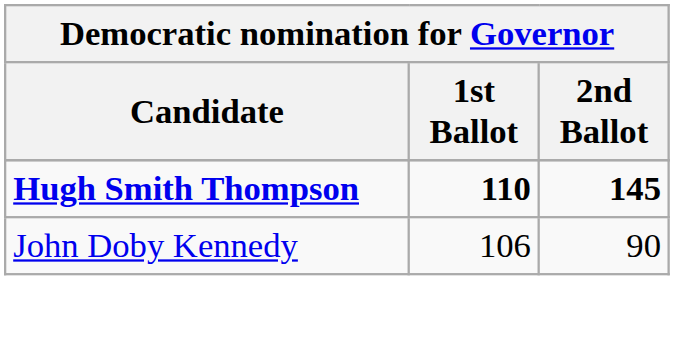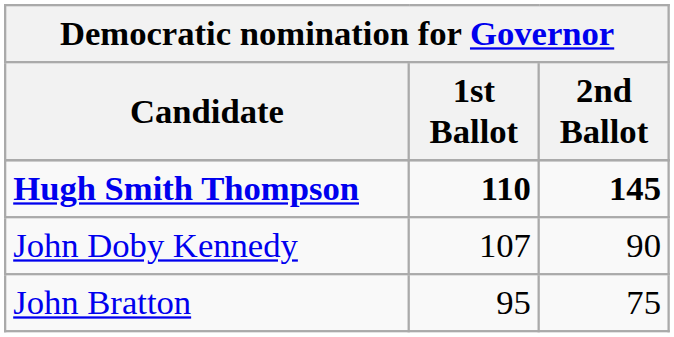 <table class="wikitable" style="background: #f9f9f9; font-size: 95%;">
 <tr style="background-color:#E9E9E9">
 <th colspan="3">Democratic nomination for <a href='#'>Governor</a></th>
 </tr>
 <tr style="background-color:#E9E9E9">
 <th colspan="1" style="width: 170px">Candidate</th>
 <th style="width: 50px">1st Ballot</th>
 <th style="width: 50px">2nd Ballot</th>
 </tr>
 <tr>
 </tr>
 <tr>
 <td><strong><a href='#'>Hugh Smith Thompson</a></strong></td>
 <td align="right"><strong>110</strong></td>
 <td align="right"><strong>145</strong></td>
 </tr>
 <tr>
 <td><a href='#'>John Doby Kennedy</a></td>
-<td align="right">106</td>
+<td align="right">107</td>
 <td align="right">90</td>
 </tr>
+<tr>
+<td><a href='#'>John Bratton</a></td>
+<td align="right">95</td>
+<td align="right">75</td>
+</tr>
 </table>
